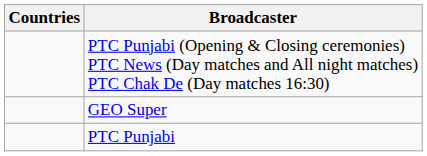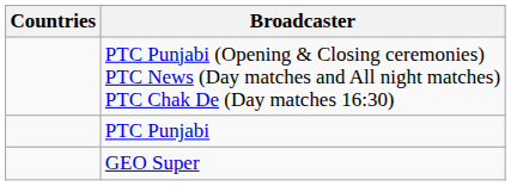 <table class="wikitable">
 <tr>
 <th>Countries</th>
 <th>Broadcaster</th>
 </tr>
 <tr>
 <td></td>
 <td><a href='#'>PTC Punjabi</a> (Opening & Closing ceremonies)<br><a href='#'>PTC News</a> (Day matches and All night matches)<br><a href='#'>PTC Chak De</a> (Day matches 16:30)</td>
 </tr>
 <tr>
+<td><br></td>
+<td><a href='#'>PTC Punjabi</a></td>
+</tr>
+<tr>
 <td></td>
 <td><a href='#'>GEO Super</a></td>
 </tr>
-<tr>
-<td><br></td>
-<td><a href='#'>PTC Punjabi</a></td>
-</tr>
 </table>
